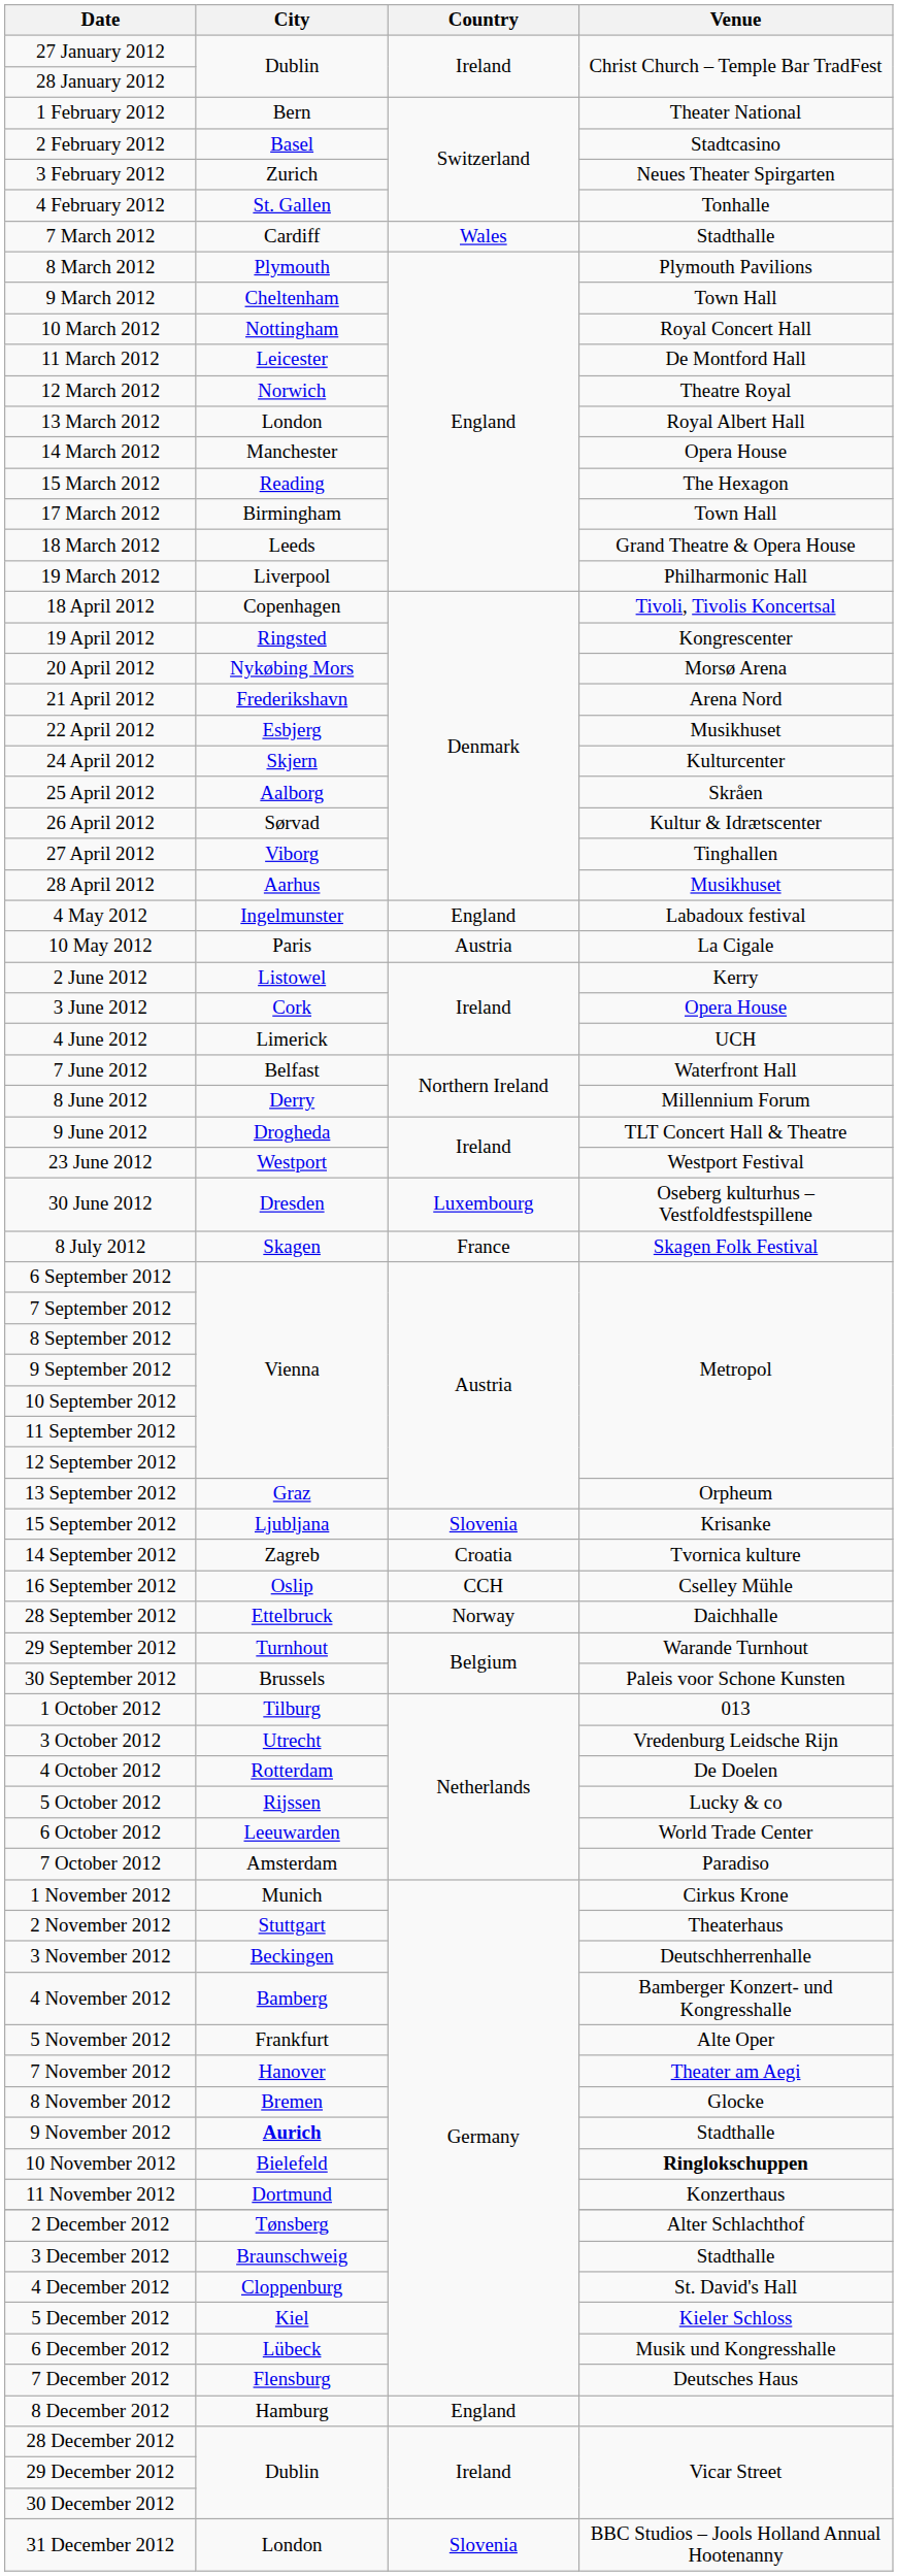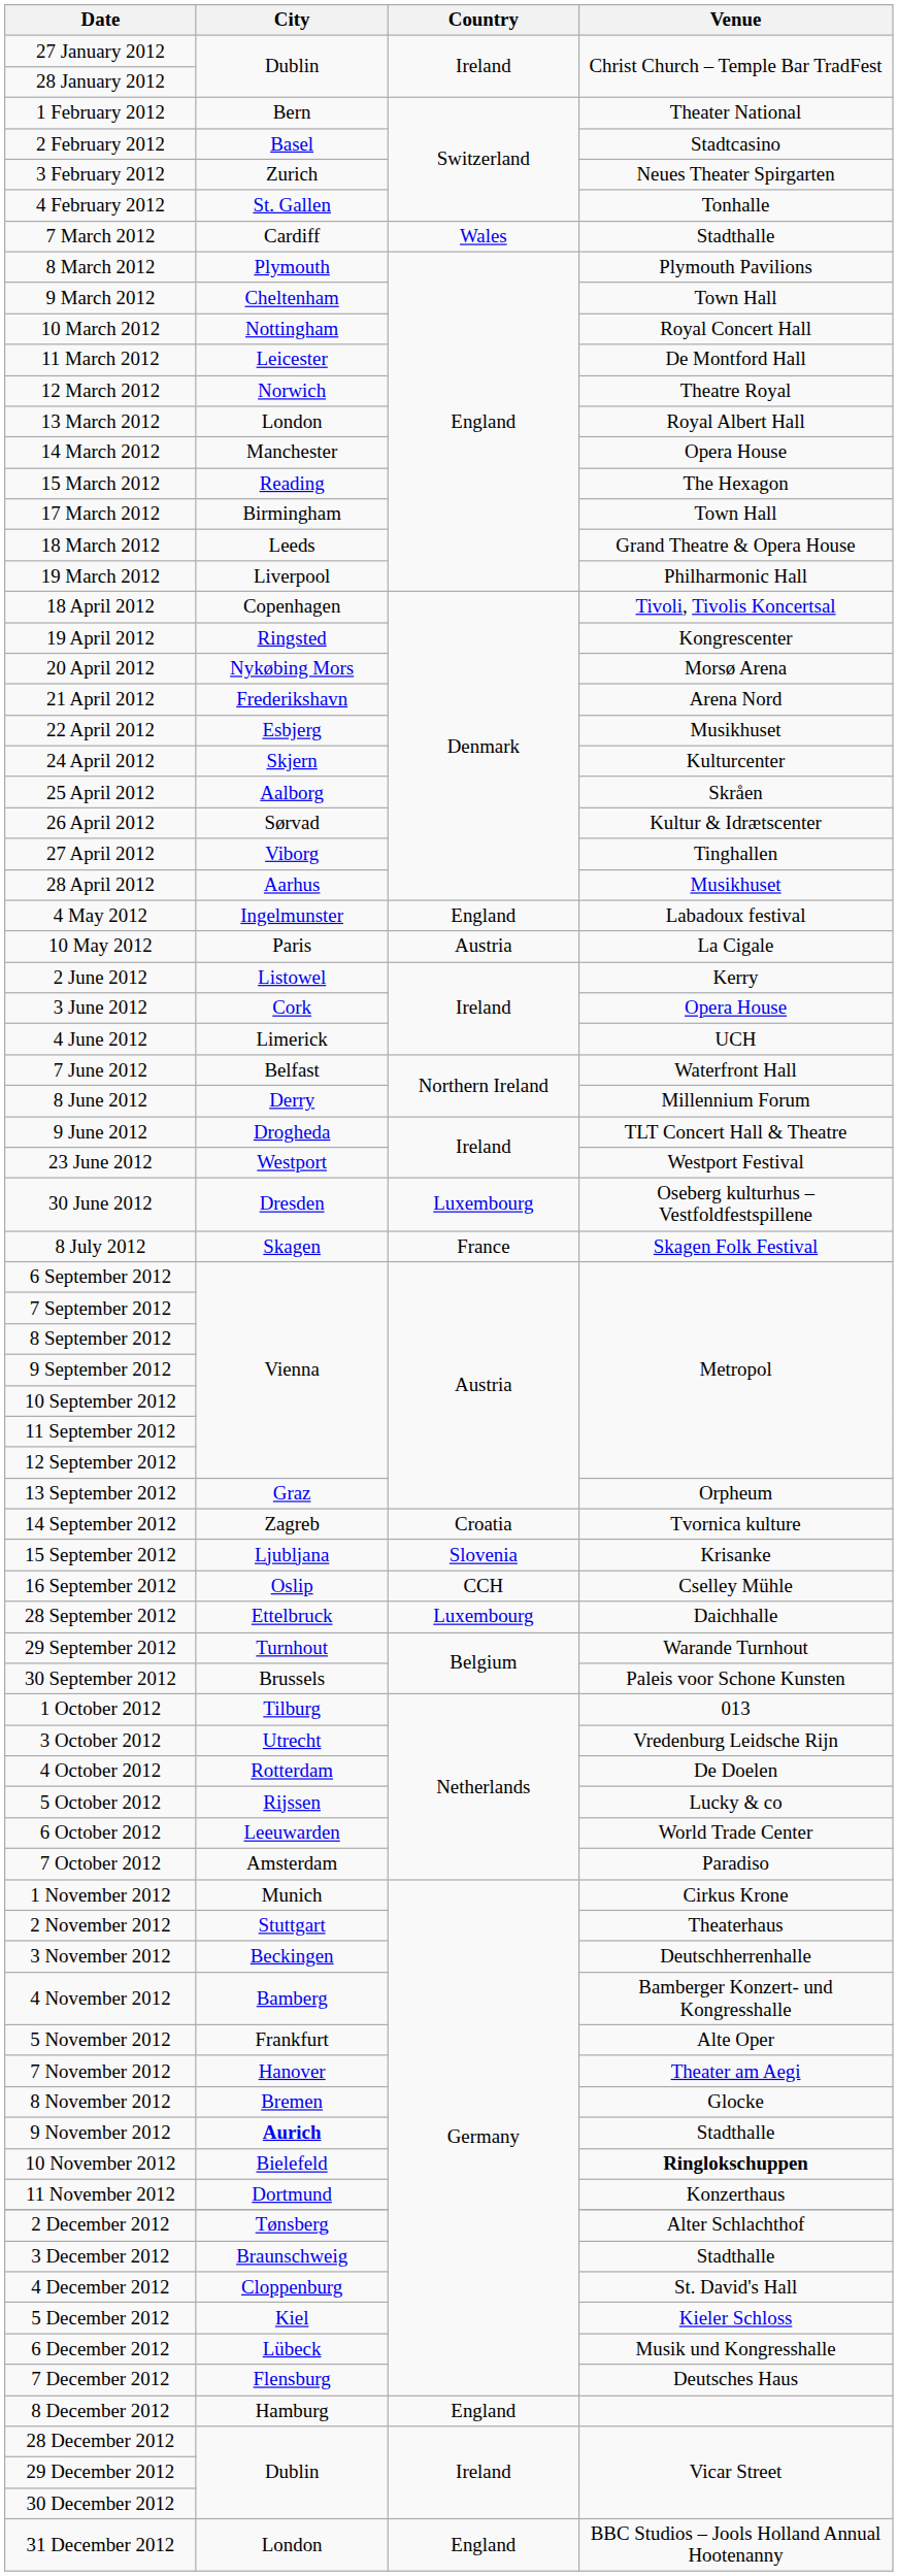 <table class="wikitable" style="text-align:center;">
 <tr>
 <th style="width:150px;">Date</th>
 <th style="width:150px;">City</th>
 <th style="width:150px;">Country</th>
 <th style="width:250px;">Venue</th>
 </tr>
 <tr>
 <td>27 January 2012</td>
 <td rowspan="2">Dublin</td>
 <td rowspan="2">Ireland</td>
 <td rowspan="2">Christ Church – Temple Bar TradFest</td>
 </tr>
 <tr>
 <td>28 January 2012</td>
 </tr>
 <tr>
 <td>1 February 2012</td>
 <td>Bern</td>
 <td rowspan="4">Switzerland</td>
 <td>Theater National</td>
 </tr>
 <tr>
 <td>2 February 2012</td>
 <td><a href='#'>Basel</a></td>
 <td>Stadtcasino</td>
 </tr>
 <tr>
 <td>3 February 2012</td>
 <td>Zurich</td>
 <td>Neues Theater Spirgarten</td>
 </tr>
 <tr>
 <td>4 February 2012</td>
 <td><a href='#'>St. Gallen</a></td>
 <td>Tonhalle</td>
 </tr>
 <tr>
 <td>7 March 2012</td>
 <td>Cardiff</td>
 <td><a href='#'>Wales</a></td>
 <td>Stadthalle</td>
 </tr>
 <tr>
 <td>8 March 2012</td>
 <td><a href='#'>Plymouth</a></td>
 <td rowspan="11">England</td>
 <td>Plymouth Pavilions</td>
 </tr>
 <tr>
 <td>9 March 2012</td>
 <td><a href='#'>Cheltenham</a></td>
 <td>Town Hall</td>
 </tr>
 <tr>
 <td>10 March 2012</td>
 <td><a href='#'>Nottingham</a></td>
 <td>Royal Concert Hall</td>
 </tr>
 <tr>
 <td>11 March 2012</td>
 <td><a href='#'>Leicester</a></td>
 <td>De Montford Hall</td>
 </tr>
 <tr>
 <td>12 March 2012</td>
 <td><a href='#'>Norwich</a></td>
 <td>Theatre Royal</td>
 </tr>
 <tr>
 <td>13 March 2012</td>
 <td>London</td>
 <td>Royal Albert Hall</td>
 </tr>
 <tr>
 <td>14 March 2012</td>
 <td>Manchester</td>
 <td>Opera House</td>
 </tr>
 <tr>
 <td>15 March 2012</td>
 <td><a href='#'>Reading</a></td>
 <td>The Hexagon</td>
 </tr>
 <tr>
 <td>17 March 2012</td>
 <td>Birmingham</td>
 <td>Town Hall</td>
 </tr>
 <tr>
 <td>18 March 2012</td>
 <td>Leeds</td>
 <td>Grand Theatre & Opera House</td>
 </tr>
 <tr>
 <td>19 March 2012</td>
 <td>Liverpool</td>
 <td>Philharmonic Hall</td>
 </tr>
 <tr>
 <td>18 April 2012</td>
 <td>Copenhagen</td>
 <td rowspan="10">Denmark</td>
 <td><a href='#'>Tivoli</a>, <a href='#'>Tivolis Koncertsal</a></td>
 </tr>
 <tr>
 <td>19 April 2012</td>
 <td><a href='#'>Ringsted</a></td>
 <td>Kongrescenter</td>
 </tr>
 <tr>
 <td>20 April 2012</td>
 <td><a href='#'>Nykøbing Mors</a></td>
 <td>Morsø Arena</td>
 </tr>
 <tr>
 <td>21 April 2012</td>
 <td><a href='#'>Frederikshavn</a></td>
 <td>Arena Nord</td>
 </tr>
 <tr>
 <td>22 April 2012</td>
 <td><a href='#'>Esbjerg</a></td>
 <td>Musikhuset</td>
 </tr>
 <tr>
 <td>24 April 2012</td>
 <td><a href='#'>Skjern</a></td>
 <td>Kulturcenter</td>
 </tr>
 <tr>
 <td>25 April 2012</td>
 <td><a href='#'>Aalborg</a></td>
 <td>Skråen</td>
 </tr>
 <tr>
 <td>26 April 2012</td>
 <td>Sørvad</td>
 <td>Kultur & Idrætscenter</td>
 </tr>
 <tr>
 <td>27 April 2012</td>
 <td><a href='#'>Viborg</a></td>
 <td>Tinghallen</td>
 </tr>
 <tr>
 <td>28 April 2012</td>
 <td><a href='#'>Aarhus</a></td>
 <td><a href='#'>Musikhuset</a></td>
 </tr>
 <tr>
 <td>4 May 2012</td>
 <td><a href='#'>Ingelmunster</a></td>
 <td>England</td>
 <td>Labadoux festival</td>
 </tr>
 <tr>
 <td>10 May 2012</td>
 <td>Paris</td>
 <td>Austria</td>
 <td>La Cigale</td>
 </tr>
 <tr>
 <td>2 June 2012</td>
 <td><a href='#'>Listowel</a></td>
 <td rowspan="3">Ireland</td>
 <td>Kerry</td>
 </tr>
 <tr>
 <td>3 June 2012</td>
 <td><a href='#'>Cork</a></td>
 <td><a href='#'>Opera House</a></td>
 </tr>
 <tr>
 <td>4 June 2012</td>
 <td>Limerick</td>
 <td>UCH</td>
 </tr>
 <tr>
 <td>7 June 2012</td>
 <td>Belfast</td>
 <td rowspan="2">Northern Ireland</td>
 <td>Waterfront Hall</td>
 </tr>
 <tr>
 <td>8 June 2012</td>
 <td><a href='#'>Derry</a></td>
 <td>Millennium Forum</td>
 </tr>
 <tr>
 <td>9 June 2012</td>
 <td><a href='#'>Drogheda</a></td>
 <td rowspan="2">Ireland</td>
 <td>TLT Concert Hall & Theatre</td>
 </tr>
 <tr>
 <td>23 June 2012</td>
 <td><a href='#'>Westport</a></td>
 <td>Westport Festival</td>
 </tr>
 <tr>
 <td>30 June 2012</td>
 <td><a href='#'>Dresden</a></td>
 <td><a href='#'>Luxembourg</a></td>
 <td>Oseberg kulturhus – Vestfoldfestspillene</td>
 </tr>
 <tr>
 <td>8 July 2012</td>
 <td><a href='#'>Skagen</a></td>
 <td>France</td>
 <td><a href='#'>Skagen Folk Festival</a></td>
 </tr>
 <tr>
 <td>6 September 2012</td>
 <td rowspan="7">Vienna</td>
 <td rowspan="8">Austria</td>
 <td rowspan="7">Metropol</td>
 </tr>
 <tr>
 <td>7 September 2012</td>
 </tr>
 <tr>
 <td>8 September 2012</td>
 </tr>
 <tr>
 <td>9 September 2012</td>
 </tr>
 <tr>
 <td>10 September 2012</td>
 </tr>
 <tr>
 <td>11 September 2012</td>
 </tr>
 <tr>
 <td>12 September 2012</td>
 </tr>
 <tr>
 <td>13 September 2012</td>
 <td><a href='#'>Graz</a></td>
 <td>Orpheum</td>
 </tr>
 <tr>
+<td>14 September 2012</td>
+<td>Zagreb</td>
+<td>Croatia</td>
+<td>Tvornica kulture</td>
+</tr>
+<tr>
 <td>15 September 2012</td>
 <td><a href='#'>Ljubljana</a></td>
 <td><a href='#'>Slovenia</a></td>
 <td>Krisanke</td>
-</tr>
-<tr>
-<td>14 September 2012</td>
-<td>Zagreb</td>
-<td>Croatia</td>
-<td>Tvornica kulture</td>
 </tr>
 <tr>
 <td>16 September 2012</td>
 <td><a href='#'>Oslip</a></td>
 <td>CCH</td>
 <td>Cselley Mühle</td>
 </tr>
 <tr>
 <td>28 September 2012</td>
 <td><a href='#'>Ettelbruck</a></td>
-<td>Norway</td>
+<td><a href='#'>Luxembourg</a></td>
 <td>Daichhalle</td>
 </tr>
 <tr>
 <td>29 September 2012</td>
 <td><a href='#'>Turnhout</a></td>
 <td rowspan="2">Belgium</td>
 <td>Warande Turnhout</td>
 </tr>
 <tr>
 <td>30 September 2012</td>
 <td>Brussels</td>
 <td>Paleis voor Schone Kunsten</td>
 </tr>
 <tr>
 <td>1 October 2012</td>
 <td><a href='#'>Tilburg</a></td>
 <td rowspan="6">Netherlands</td>
 <td>013</td>
 </tr>
 <tr>
 <td>3 October 2012</td>
 <td><a href='#'>Utrecht</a></td>
 <td>Vredenburg Leidsche Rijn</td>
 </tr>
 <tr>
 <td>4 October 2012</td>
 <td><a href='#'>Rotterdam</a></td>
 <td>De Doelen</td>
 </tr>
 <tr>
 <td>5 October 2012</td>
 <td><a href='#'>Rijssen</a></td>
 <td>Lucky & co</td>
 </tr>
 <tr>
 <td>6 October 2012</td>
 <td><a href='#'>Leeuwarden</a></td>
 <td>World Trade Center</td>
 </tr>
 <tr>
 <td>7 October 2012</td>
 <td>Amsterdam</td>
 <td>Paradiso</td>
 </tr>
 <tr>
 <td>1 November 2012</td>
 <td>Munich</td>
 <td rowspan="17">Germany</td>
 <td>Cirkus Krone</td>
 </tr>
 <tr>
 <td>2 November 2012</td>
 <td><a href='#'>Stuttgart</a></td>
 <td>Theaterhaus</td>
 </tr>
 <tr>
 <td>3 November 2012</td>
 <td><a href='#'>Beckingen</a></td>
 <td>Deutschherrenhalle</td>
 </tr>
 <tr>
 <td>4 November 2012</td>
 <td><a href='#'>Bamberg</a></td>
 <td>Bamberger Konzert- und Kongresshalle</td>
 </tr>
 <tr>
 <td>5 November 2012</td>
 <td>Frankfurt</td>
 <td>Alte Oper</td>
 </tr>
 <tr>
 <td>7 November 2012</td>
 <td><a href='#'>Hanover</a></td>
 <td><a href='#'>Theater am Aegi</a></td>
 </tr>
 <tr>
 <td>8 November 2012</td>
 <td><a href='#'>Bremen</a></td>
 <td>Glocke</td>
 </tr>
 <tr>
 <td>9 November 2012</td>
 <td><strong><a href='#'>Aurich</a></strong></td>
 <td>Stadthalle</td>
 </tr>
 <tr>
 <td>10 November 2012</td>
 <td><a href='#'>Bielefeld</a></td>
 <td><strong>Ringlokschuppen</strong></td>
 </tr>
 <tr>
 <td>11 November 2012</td>
 <td><a href='#'>Dortmund</a></td>
 <td>Konzerthaus</td>
 </tr>
 <tr>
 </tr>
 <tr>
 <td>2 December 2012</td>
 <td><a href='#'>Tønsberg</a></td>
 <td>Alter Schlachthof</td>
 </tr>
 <tr>
 <td>3 December 2012</td>
 <td><a href='#'>Braunschweig</a></td>
 <td>Stadthalle</td>
 </tr>
 <tr>
 <td>4 December 2012</td>
 <td><a href='#'>Cloppenburg</a></td>
 <td>St. David's Hall</td>
 </tr>
 <tr>
 <td>5 December 2012</td>
 <td><a href='#'>Kiel</a></td>
 <td><a href='#'>Kieler Schloss</a></td>
 </tr>
 <tr>
 <td>6 December 2012</td>
 <td><a href='#'>Lübeck</a></td>
 <td>Musik und Kongresshalle</td>
 </tr>
 <tr>
 <td>7 December 2012</td>
 <td><a href='#'>Flensburg</a></td>
 <td>Deutsches Haus</td>
 </tr>
 <tr>
 <td>8 December 2012</td>
 <td>Hamburg</td>
 <td>England</td>
 </tr>
 <tr>
 <td>28 December 2012</td>
 <td rowspan="3">Dublin</td>
 <td rowspan="3">Ireland</td>
 <td rowspan="3">Vicar Street</td>
 </tr>
 <tr>
 <td>29 December 2012</td>
 </tr>
 <tr>
 <td>30 December 2012</td>
 </tr>
 <tr>
 <td>31 December 2012</td>
 <td>London</td>
-<td><a href='#'>Slovenia</a></td>
+<td>England</td>
 <td>BBC Studios – Jools Holland Annual Hootenanny</td>
 </tr>
 </table>
